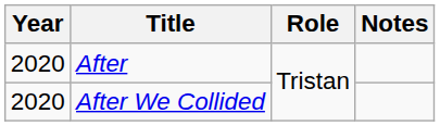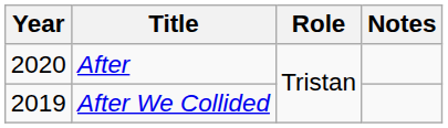 <table class="wikitable sortable">
 <tr>
 <th>Year</th>
 <th>Title</th>
 <th>Role</th>
 <th class=unsortable>Notes</th>
 </tr>
 <tr>
 <td>2020</td>
 <td><em><a href='#'>After</a></em></td>
 <td rowspan="2">Tristan</td>
 <td></td>
 </tr>
 <tr>
-<td>2020</td>
+<td>2019</td>
 <td><em><a href='#'>After We Collided</a></em></td>
 <td></td>
 </tr>
 </table>
